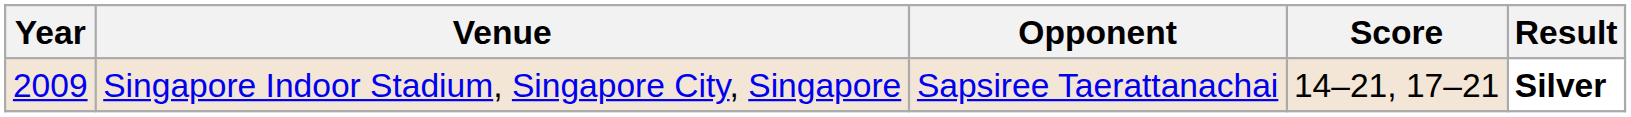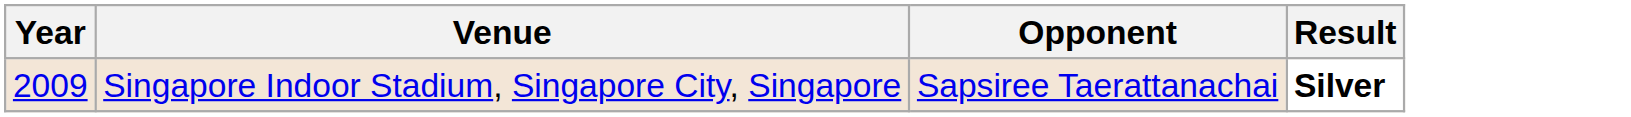 <table class="sortable wikitable" style="font-size: 95%;">
 <tr>
 <th>Year</th>
 <th>Venue</th>
 <th>Opponent</th>
-<th>Score</th>
 <th>Result</th>
 </tr>
 <tr style="background:#F3E6D7">
 <td align="center"><a href='#'>2009</a></td>
 <td align="left"><a href='#'>Singapore Indoor Stadium</a>, <a href='#'>Singapore City</a>, <a href='#'>Singapore</a></td>
 <td align="left"> <a href='#'>Sapsiree Taerattanachai</a></td>
-<td align="left">14–21, 17–21</td>
 <td style="text-align:left; background:white"> <strong>Silver</strong></td>
 </tr>
 </table>
